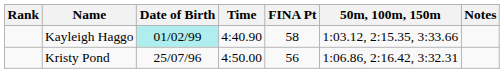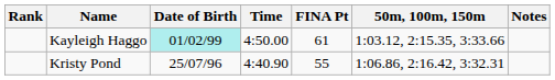 <table class="wikitable sortable" style="text-align:center">
 <tr>
 <th>Rank</th>
 <th>Name</th>
 <th>Date of Birth</th>
 <th>Time</th>
 <th>FINA Pt</th>
 <th>50m, 100m, 150m</th>
 <th>Notes</th>
 </tr>
 <tr>
 <td></td>
 <td align=left> Kayleigh Haggo</td>
 <td style="background: paleturquoise;">01/02/99</td>
-<td>4:40.90</td>
-<td>58</td>
+<td>4:50.00</td>
+<td>61</td>
 <td>1:03.12, 2:15.35, 3:33.66</td>
 <td></td>
 </tr>
 <tr>
 <td></td>
 <td align=left> Kristy Pond</td>
 <td>25/07/96</td>
-<td>4:50.00</td>
-<td>56</td>
+<td>4:40.90</td>
+<td>55</td>
 <td>1:06.86, 2:16.42, 3:32.31</td>
 <td></td>
 </tr>
 </table>
